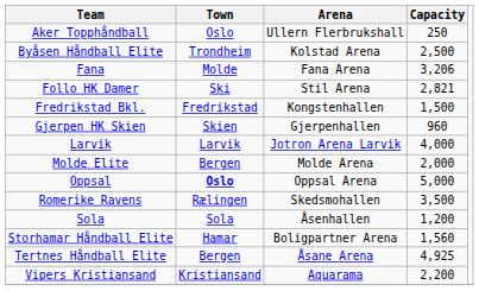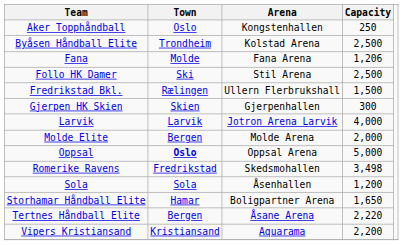 <table class="wikitable" style="text-align: center;">
 <tr>
 <th valign=center>Team</th>
 <th>Town</th>
 <th>Arena</th>
 <th>Capacity</th>
 <td rowspan=15></td>
 </tr>
 <tr>
 <td><a href='#'>Aker Topphåndball</a></td>
 <td><a href='#'>Oslo</a></td>
-<td>Ullern Flerbrukshall</td>
+<td>Kongstenhallen</td>
 <td style="text-align:center">250</td>
 </tr>
 <tr>
 <td><a href='#'>Byåsen Håndball Elite</a></td>
 <td><a href='#'>Trondheim</a></td>
 <td>Kolstad Arena</td>
 <td style="text-align:center">2,500</td>
 </tr>
 <tr>
 <td><a href='#'>Fana</a></td>
 <td><a href='#'>Molde</a></td>
 <td>Fana Arena</td>
-<td style="text-align:center">3,206</td>
+<td style="text-align:center">1,206</td>
 </tr>
 <tr>
 <td><a href='#'>Follo HK Damer</a></td>
 <td><a href='#'>Ski</a></td>
 <td>Stil Arena</td>
-<td align=center>2,821</td>
+<td align=center>2,500</td>
 </tr>
 <tr>
 <td><a href='#'>Fredrikstad Bkl.</a></td>
-<td><a href='#'>Fredrikstad</a></td>
-<td>Kongstenhallen</td>
+<td><a href='#'>Rælingen</a></td>
+<td>Ullern Flerbrukshall</td>
 <td style="text-align:center">1,500</td>
 </tr>
 <tr>
 <td><a href='#'>Gjerpen HK Skien</a></td>
 <td><a href='#'>Skien</a></td>
 <td>Gjerpenhallen</td>
-<td align=center>960</td>
+<td align=center>300</td>
 </tr>
 <tr>
 <td><a href='#'>Larvik</a></td>
 <td><a href='#'>Larvik</a></td>
 <td><a href='#'>Jotron Arena Larvik</a></td>
 <td style="text-align:center">4,000</td>
 </tr>
 <tr>
 <td><a href='#'>Molde Elite</a></td>
 <td><a href='#'>Bergen</a></td>
 <td>Molde Arena</td>
 <td style="text-align:center">2,000</td>
 </tr>
 <tr>
 <td><a href='#'>Oppsal</a></td>
 <td><strong><a href='#'>Oslo</a></strong></td>
 <td>Oppsal Arena</td>
 <td align=center>5,000</td>
 </tr>
 <tr>
 <td><a href='#'>Romerike Ravens</a></td>
-<td><a href='#'>Rælingen</a></td>
+<td><a href='#'>Fredrikstad</a></td>
 <td>Skedsmohallen</td>
-<td style="text-align:center">3,500</td>
+<td style="text-align:center">3,498</td>
 </tr>
 <tr>
 <td><a href='#'>Sola</a></td>
 <td><a href='#'>Sola</a></td>
 <td>Åsenhallen</td>
 <td style="text-align:center">1,200</td>
 </tr>
 <tr>
 <td><a href='#'>Storhamar Håndball Elite</a></td>
 <td><a href='#'>Hamar</a></td>
 <td>Boligpartner Arena</td>
-<td style="text-align:center">1,560</td>
+<td style="text-align:center">1,650</td>
 </tr>
 <tr>
 <td><a href='#'>Tertnes Håndball Elite</a></td>
 <td><a href='#'>Bergen</a></td>
 <td><a href='#'>Åsane Arena</a></td>
-<td style="text-align:center">4,925</td>
+<td style="text-align:center">2,220</td>
 </tr>
 <tr>
 <td><a href='#'>Vipers Kristiansand</a></td>
 <td><a href='#'>Kristiansand</a></td>
 <td><a href='#'>Aquarama</a></td>
 <td style="text-align:center">2,200</td>
 </tr>
 <tr>
 </tr>
 </table>
